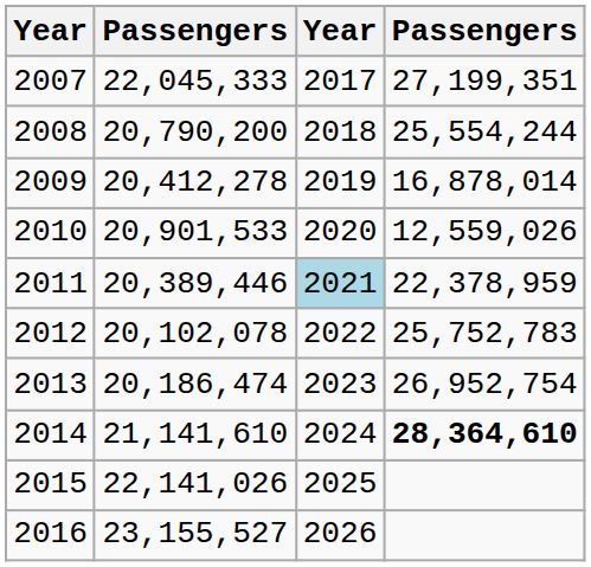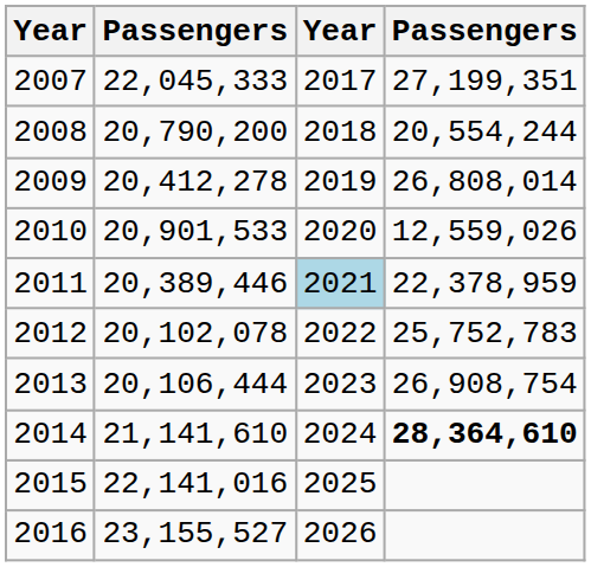 <table class="wikitable">
 <tr>
 <th>Year</th>
 <th>Passengers</th>
 <th>Year</th>
 <th>Passengers</th>
 </tr>
 <tr>
 <td>2007</td>
 <td>22,045,333</td>
 <td>2017</td>
 <td>27,199,351</td>
 </tr>
 <tr>
 <td>2008</td>
 <td>20,790,200</td>
 <td>2018</td>
-<td>25,554,244</td>
+<td>20,554,244</td>
 </tr>
 <tr>
 <td>2009</td>
 <td>20,412,278</td>
 <td>2019</td>
-<td>16,878,014</td>
+<td>26,808,014</td>
 </tr>
 <tr>
 <td>2010</td>
 <td>20,901,533</td>
 <td>2020</td>
 <td>12,559,026</td>
 </tr>
 <tr>
 <td>2011</td>
 <td>20,389,446</td>
 <td style="background: lightblue;">2021</td>
 <td>22,378,959</td>
 </tr>
 <tr>
 <td>2012</td>
 <td>20,102,078</td>
 <td>2022</td>
 <td>25,752,783</td>
 </tr>
 <tr>
 <td>2013</td>
-<td>20,186,474</td>
+<td>20,106,444</td>
 <td>2023</td>
-<td>26,952,754</td>
+<td>26,908,754</td>
 </tr>
 <tr>
 <td>2014</td>
 <td>21,141,610</td>
 <td>2024</td>
 <td><strong>28,364,610</strong></td>
 </tr>
 <tr>
 <td>2015</td>
-<td>22,141,026</td>
+<td>22,141,016</td>
 <td>2025</td>
 <td></td>
 </tr>
 <tr>
 <td>2016</td>
 <td>23,155,527</td>
 <td>2026</td>
 <td></td>
 </tr>
 </table>
